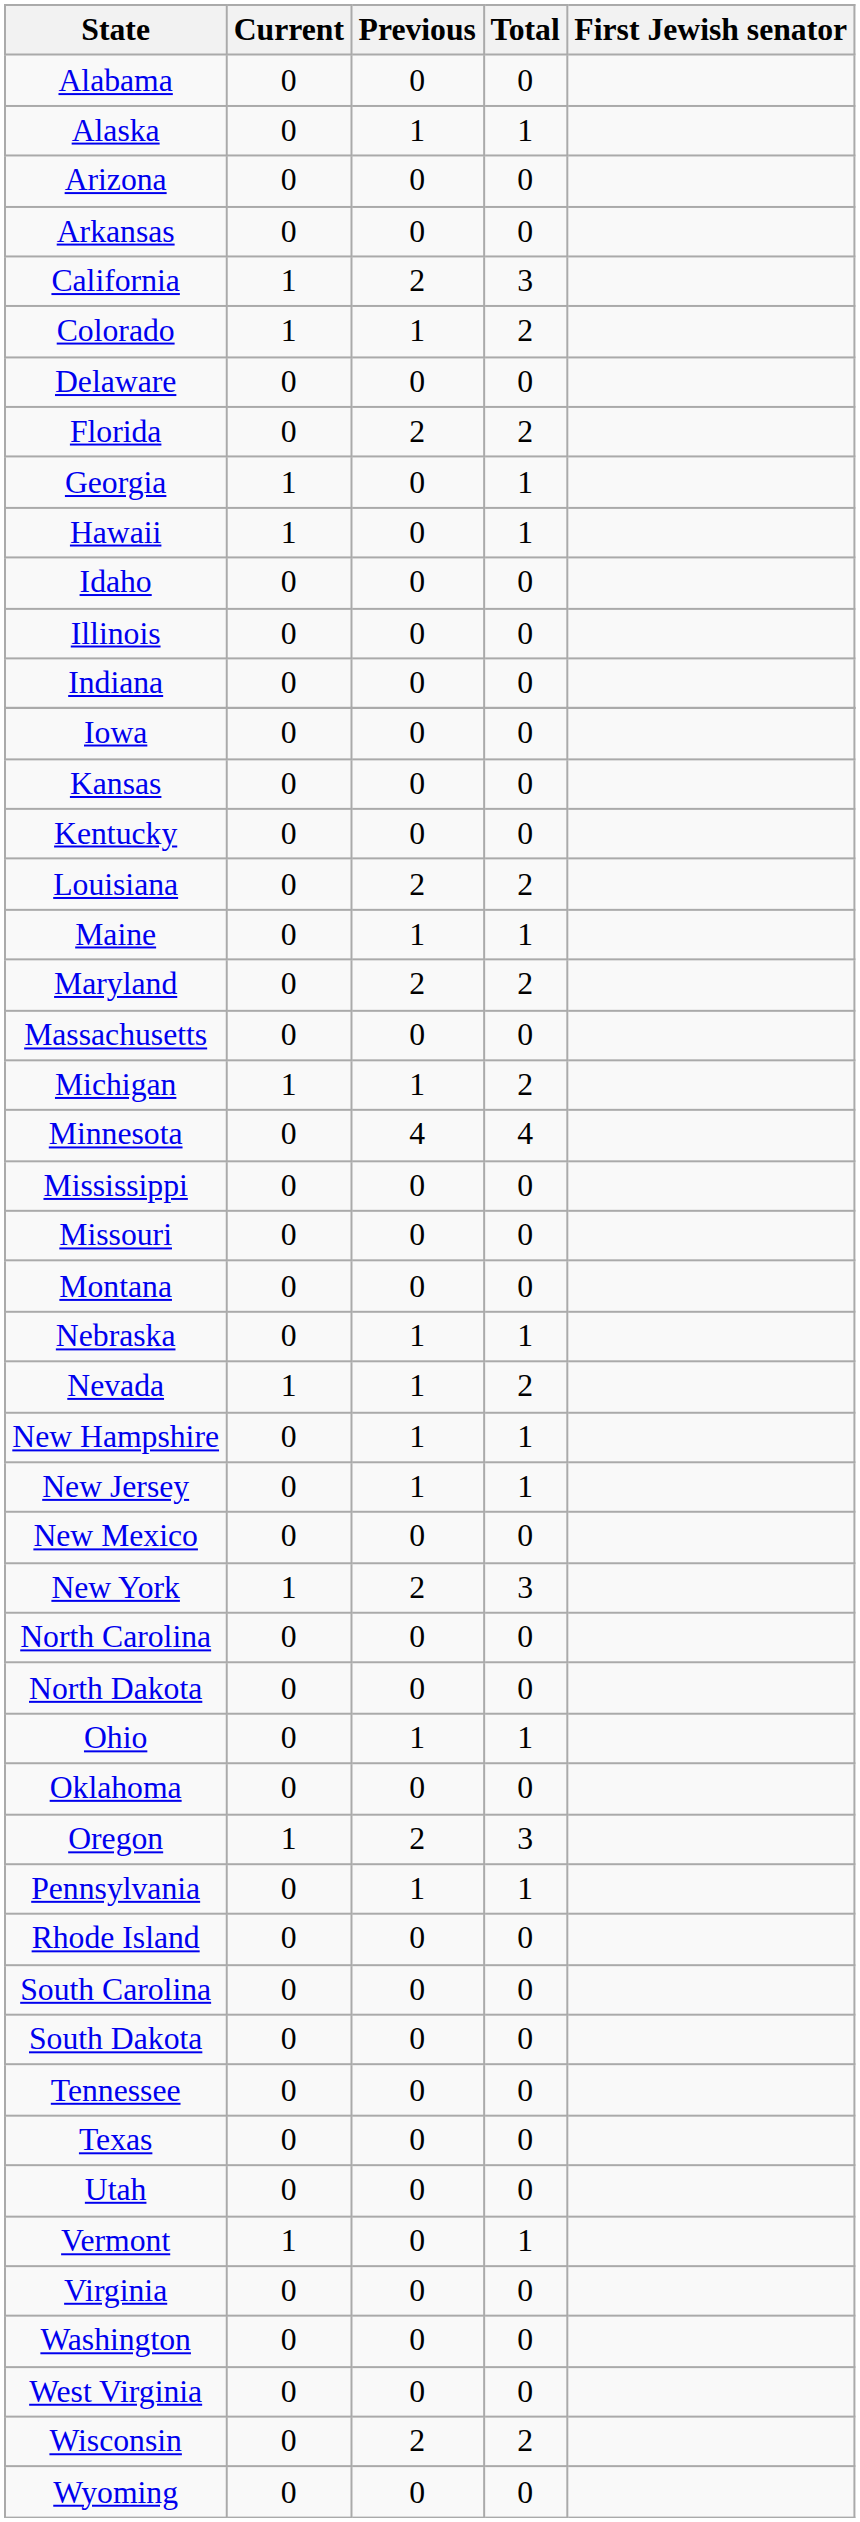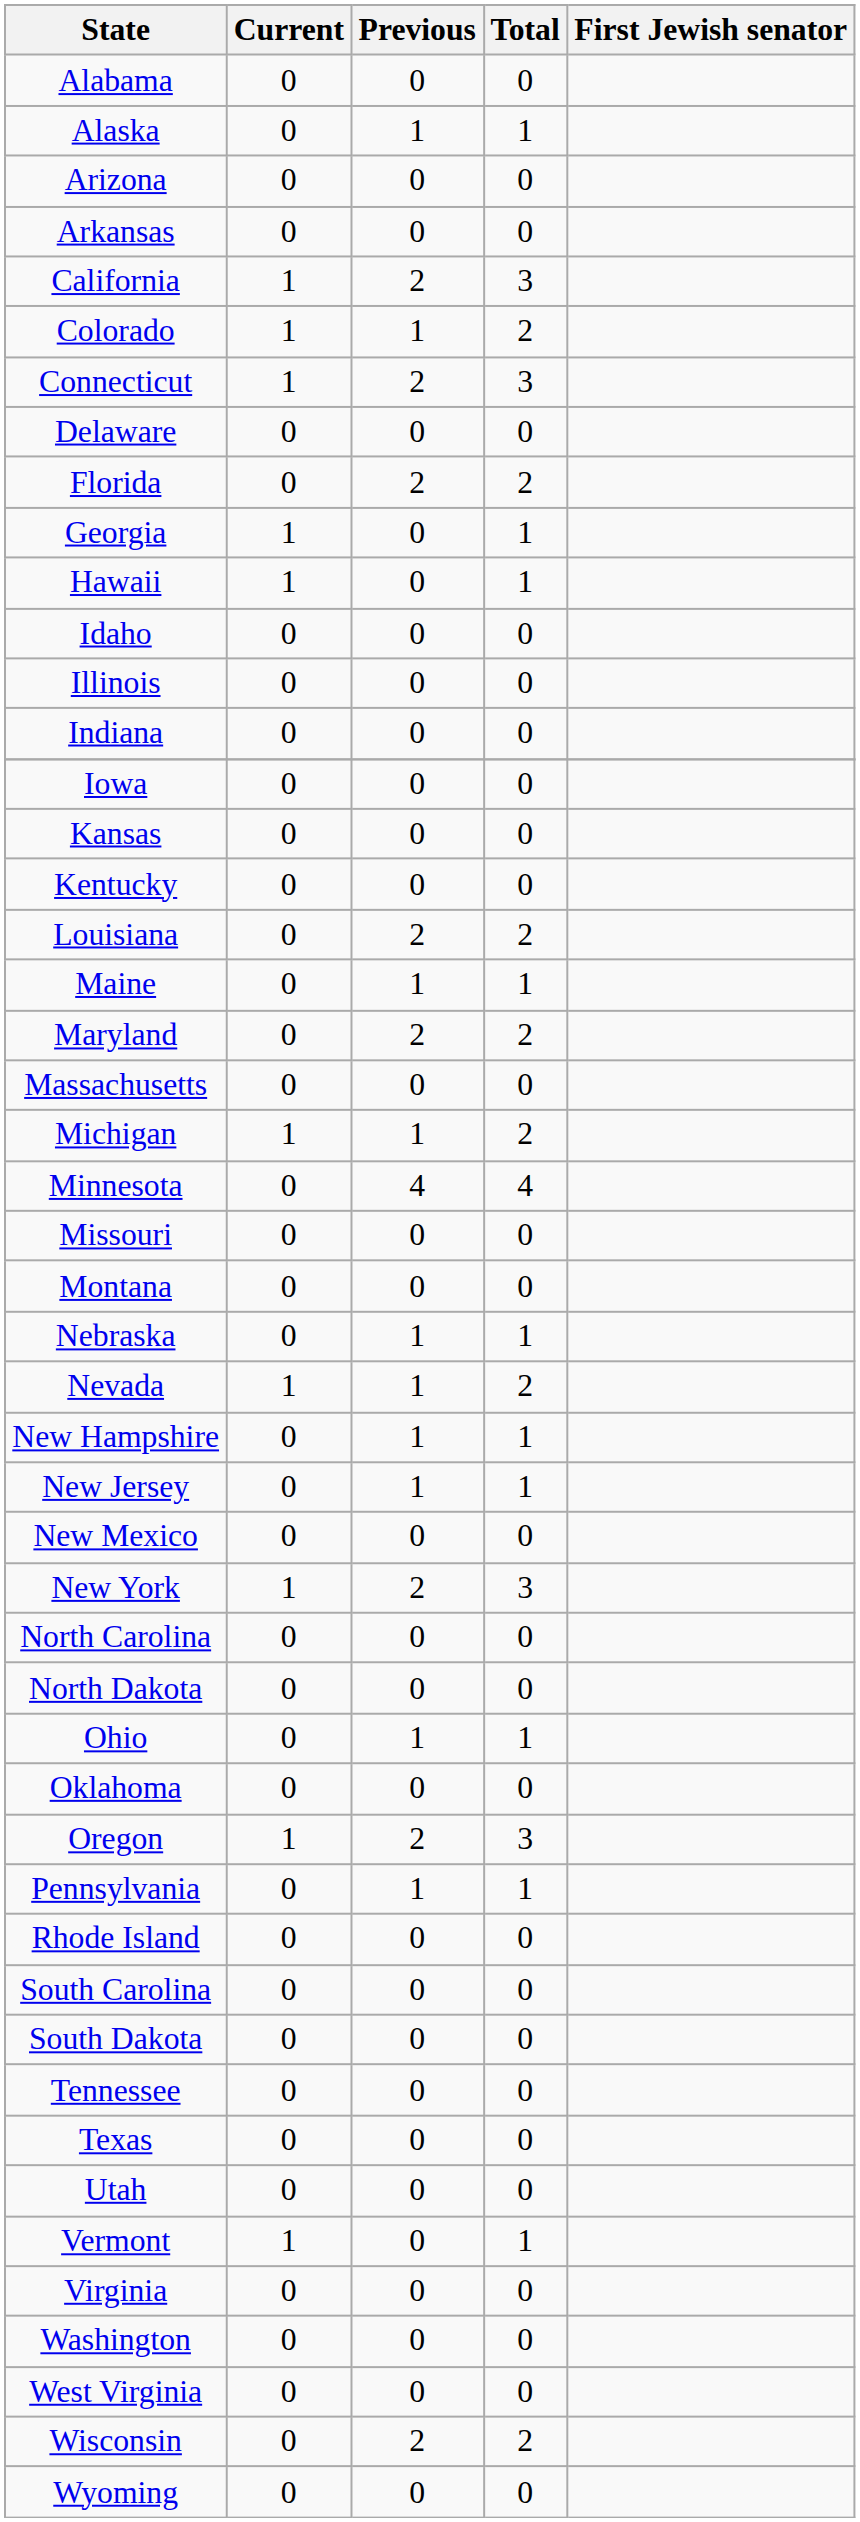 <table class="wikitable sortable" style="text-align:center">
 <tr>
 <th>State</th>
 <th>Current</th>
 <th>Previous</th>
 <th>Total</th>
 <th>First Jewish senator</th>
 </tr>
 <tr>
 <td><a href='#'>Alabama</a></td>
 <td>0</td>
 <td>0</td>
 <td>0</td>
 <td></td>
 </tr>
 <tr>
 <td><a href='#'>Alaska</a></td>
 <td>0</td>
 <td>1</td>
 <td>1</td>
 <td></td>
 </tr>
 <tr>
 <td><a href='#'>Arizona</a></td>
 <td>0</td>
 <td>0</td>
 <td>0</td>
 <td></td>
 </tr>
 <tr>
 <td><a href='#'>Arkansas</a></td>
 <td>0</td>
 <td>0</td>
 <td>0</td>
 <td></td>
 </tr>
 <tr>
 <td><a href='#'>California</a></td>
 <td>1</td>
 <td>2</td>
 <td>3</td>
 <td></td>
 </tr>
 <tr>
 <td><a href='#'>Colorado</a></td>
 <td>1</td>
 <td>1</td>
 <td>2</td>
+<td></td>
+</tr>
+<tr>
+<td><a href='#'>Connecticut</a></td>
+<td>1</td>
+<td>2</td>
+<td>3</td>
 <td></td>
 </tr>
 <tr>
 <td><a href='#'>Delaware</a></td>
 <td>0</td>
 <td>0</td>
 <td>0</td>
 <td></td>
 </tr>
 <tr>
 <td><a href='#'>Florida</a></td>
 <td>0</td>
 <td>2</td>
 <td>2</td>
 <td></td>
 </tr>
 <tr>
 <td><a href='#'>Georgia</a></td>
 <td>1</td>
 <td>0</td>
 <td>1</td>
 <td></td>
 </tr>
 <tr>
 <td><a href='#'>Hawaii</a></td>
 <td>1</td>
 <td>0</td>
 <td>1</td>
 <td></td>
 </tr>
 <tr>
 <td><a href='#'>Idaho</a></td>
 <td>0</td>
 <td>0</td>
 <td>0</td>
 <td></td>
 </tr>
 <tr>
 <td><a href='#'>Illinois</a></td>
 <td>0</td>
 <td>0</td>
 <td>0</td>
 <td></td>
 </tr>
 <tr>
 <td><a href='#'>Indiana</a></td>
 <td>0</td>
 <td>0</td>
 <td>0</td>
 <td></td>
 </tr>
 <tr>
 </tr>
 <tr>
 <td><a href='#'>Iowa</a></td>
 <td>0</td>
 <td>0</td>
 <td>0</td>
 <td></td>
 </tr>
 <tr>
 <td><a href='#'>Kansas</a></td>
 <td>0</td>
 <td>0</td>
 <td>0</td>
 <td></td>
 </tr>
 <tr>
 <td><a href='#'>Kentucky</a></td>
 <td>0</td>
 <td>0</td>
 <td>0</td>
 <td></td>
 </tr>
 <tr>
 <td><a href='#'>Louisiana</a></td>
 <td>0</td>
 <td>2</td>
 <td>2</td>
 <td></td>
 </tr>
 <tr>
 <td><a href='#'>Maine</a></td>
 <td>0</td>
 <td>1</td>
 <td>1</td>
 <td></td>
 </tr>
 <tr>
 <td><a href='#'>Maryland</a></td>
 <td>0</td>
 <td>2</td>
 <td>2</td>
 <td></td>
 </tr>
 <tr>
 <td><a href='#'>Massachusetts</a></td>
 <td>0</td>
 <td>0</td>
 <td>0</td>
 <td></td>
 </tr>
 <tr>
 <td><a href='#'>Michigan</a></td>
 <td>1</td>
 <td>1</td>
 <td>2</td>
 <td></td>
 </tr>
 <tr Elissa Slotkin>
 <td><a href='#'>Minnesota</a></td>
 <td>0</td>
 <td>4</td>
 <td>4</td>
-<td></td>
-</tr>
-<tr>
-<td><a href='#'>Mississippi</a></td>
-<td>0</td>
-<td>0</td>
-<td>0</td>
 <td></td>
 </tr>
 <tr>
 <td><a href='#'>Missouri</a></td>
 <td>0</td>
 <td>0</td>
 <td>0</td>
 <td></td>
 </tr>
 <tr>
 <td><a href='#'>Montana</a></td>
 <td>0</td>
 <td>0</td>
 <td>0</td>
 <td></td>
 </tr>
 <tr>
 <td><a href='#'>Nebraska</a></td>
 <td>0</td>
 <td>1</td>
 <td>1</td>
 <td></td>
 </tr>
 <tr>
 <td><a href='#'>Nevada</a></td>
 <td>1</td>
 <td>1</td>
 <td>2</td>
 <td></td>
 </tr>
 <tr>
 <td><a href='#'>New Hampshire</a></td>
 <td>0</td>
 <td>1</td>
 <td>1</td>
 <td></td>
 </tr>
 <tr>
 <td><a href='#'>New Jersey</a></td>
 <td>0</td>
 <td>1</td>
 <td>1</td>
 <td></td>
 </tr>
 <tr>
 <td><a href='#'>New Mexico</a></td>
 <td>0</td>
 <td>0</td>
 <td>0</td>
 <td></td>
 </tr>
 <tr>
 <td><a href='#'>New York</a></td>
 <td>1</td>
 <td>2</td>
 <td>3</td>
 <td></td>
 </tr>
 <tr>
 <td><a href='#'>North Carolina</a></td>
 <td>0</td>
 <td>0</td>
 <td>0</td>
 <td></td>
 </tr>
 <tr>
 <td><a href='#'>North Dakota</a></td>
 <td>0</td>
 <td>0</td>
 <td>0</td>
 <td></td>
 </tr>
 <tr>
 <td><a href='#'>Ohio</a></td>
 <td>0</td>
 <td>1</td>
 <td>1</td>
 <td></td>
 </tr>
 <tr>
 <td><a href='#'>Oklahoma</a></td>
 <td>0</td>
 <td>0</td>
 <td>0</td>
 <td></td>
 </tr>
 <tr>
 <td><a href='#'>Oregon</a></td>
 <td>1</td>
 <td>2</td>
 <td>3</td>
 <td></td>
 </tr>
 <tr>
 <td><a href='#'>Pennsylvania</a></td>
 <td>0</td>
 <td>1</td>
 <td>1</td>
 <td></td>
 </tr>
 <tr>
 <td><a href='#'>Rhode Island</a></td>
 <td>0</td>
 <td>0</td>
 <td>0</td>
 <td></td>
 </tr>
 <tr>
 <td><a href='#'>South Carolina</a></td>
 <td>0</td>
 <td>0</td>
 <td>0</td>
 <td></td>
 </tr>
 <tr>
 <td><a href='#'>South Dakota</a></td>
 <td>0</td>
 <td>0</td>
 <td>0</td>
 <td></td>
 </tr>
 <tr>
 <td><a href='#'>Tennessee</a></td>
 <td>0</td>
 <td>0</td>
 <td>0</td>
 <td></td>
 </tr>
 <tr>
 <td><a href='#'>Texas</a></td>
 <td>0</td>
 <td>0</td>
 <td>0</td>
 <td></td>
 </tr>
 <tr>
 <td><a href='#'>Utah</a></td>
 <td>0</td>
 <td>0</td>
 <td>0</td>
 <td></td>
 </tr>
 <tr>
 <td><a href='#'>Vermont</a></td>
 <td>1</td>
 <td>0</td>
 <td>1</td>
 <td></td>
 </tr>
 <tr>
 <td><a href='#'>Virginia</a></td>
 <td>0</td>
 <td>0</td>
 <td>0</td>
 <td></td>
 </tr>
 <tr>
 <td><a href='#'>Washington</a></td>
 <td>0</td>
 <td>0</td>
 <td>0</td>
 <td></td>
 </tr>
 <tr>
 <td><a href='#'>West Virginia</a></td>
 <td>0</td>
 <td>0</td>
 <td>0</td>
 <td></td>
 </tr>
 <tr>
 <td><a href='#'>Wisconsin</a></td>
 <td>0</td>
 <td>2</td>
 <td>2</td>
 <td></td>
 </tr>
 <tr>
 <td><a href='#'>Wyoming</a></td>
 <td>0</td>
 <td>0</td>
 <td>0</td>
 <td></td>
 </tr>
 </table>
